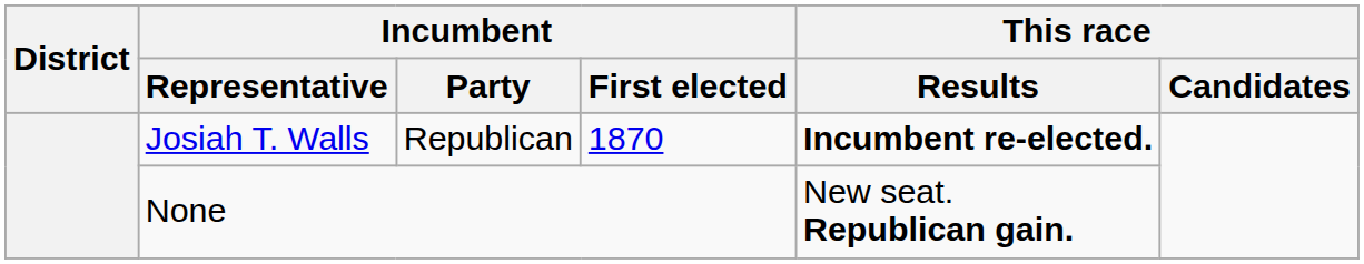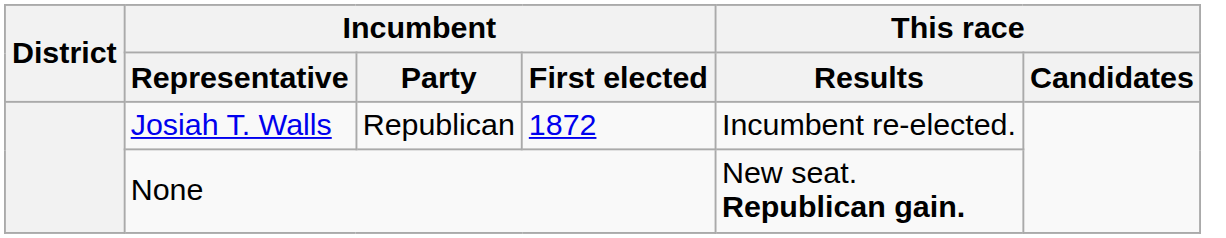 <table class=wikitable>
 <tr>
 <th rowspan=2>District</th>
 <th colspan=3>Incumbent</th>
 <th colspan=2>This race</th>
 </tr>
 <tr>
 <th>Representative</th>
 <th>Party</th>
 <th>First elected</th>
 <th>Results</th>
 <th>Candidates</th>
 </tr>
 <tr>
 <th rowspan=2><br></th>
 <td><a href='#'>Josiah T. Walls</a></td>
 <td>Republican</td>
-<td><a href='#'>1870</a></td>
-<td><strong>Incumbent re-elected.</strong></td>
+<td><a href='#'>1872</a></td>
+<td>Incumbent re-elected.</td>
 <td rowspan=2 nowrap></td>
 </tr>
 <tr>
 <td colspan=3>None </td>
 <td>New seat.<br><strong>Republican gain.</strong></td>
 </tr>
 </table>
